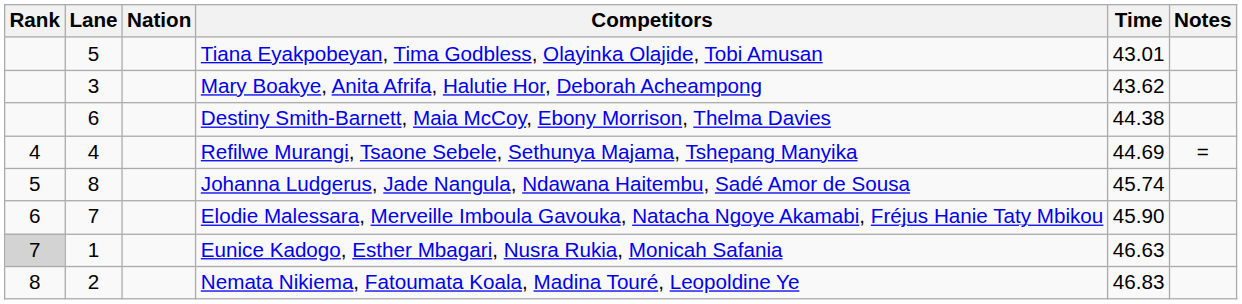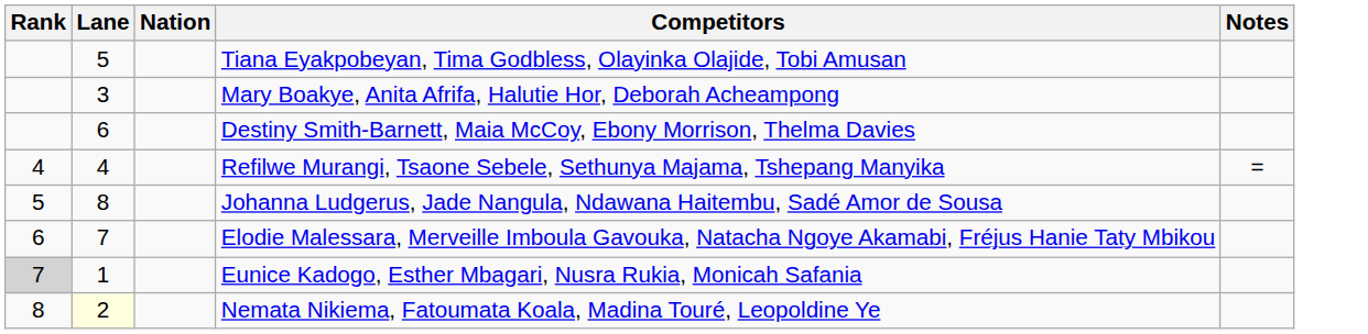 <table class="wikitable sortable" style="text-align:center">
 <tr>
 <th>Rank</th>
 <th>Lane</th>
 <th>Nation</th>
 <th>Competitors</th>
-<th>Time</th>
 <th>Notes</th>
 </tr>
 <tr>
 <td></td>
 <td>5</td>
 <td align=left></td>
 <td align=left><a href='#'>Tiana Eyakpobeyan</a>, <a href='#'>Tima Godbless</a>, <a href='#'>Olayinka Olajide</a>, <a href='#'>Tobi Amusan</a></td>
-<td>43.01</td>
 <td></td>
 </tr>
 <tr>
 <td></td>
 <td>3</td>
 <td align=left></td>
 <td align=left><a href='#'>Mary Boakye</a>, <a href='#'>Anita Afrifa</a>, <a href='#'>Halutie Hor</a>, <a href='#'>Deborah Acheampong</a></td>
-<td>43.62</td>
 <td></td>
 </tr>
 <tr>
 <td></td>
 <td>6</td>
 <td align=left></td>
 <td align=left><a href='#'>Destiny Smith-Barnett</a>, <a href='#'>Maia McCoy</a>, <a href='#'>Ebony Morrison</a>, <a href='#'>Thelma Davies</a></td>
-<td>44.38</td>
 <td></td>
 </tr>
 <tr>
 <td>4</td>
 <td>4</td>
 <td align=left></td>
 <td align=left><a href='#'>Refilwe Murangi</a>, <a href='#'>Tsaone Sebele</a>, <a href='#'>Sethunya Majama</a>, <a href='#'>Tshepang Manyika</a></td>
-<td>44.69</td>
 <td>=</td>
 </tr>
 <tr>
 <td>5</td>
 <td>8</td>
 <td align=left></td>
 <td align=left><a href='#'>Johanna Ludgerus</a>, <a href='#'>Jade Nangula</a>, <a href='#'>Ndawana Haitembu</a>, <a href='#'>Sadé Amor de Sousa</a></td>
-<td>45.74</td>
 <td></td>
 </tr>
 <tr>
 <td>6</td>
 <td>7</td>
 <td align=left></td>
 <td align=left><a href='#'>Elodie Malessara</a>, <a href='#'>Merveille Imboula Gavouka</a>, <a href='#'>Natacha Ngoye Akamabi</a>, <a href='#'>Fréjus Hanie Taty Mbikou</a></td>
-<td>45.90</td>
 <td></td>
 </tr>
 <tr>
 <td style="background: lightgrey;">7</td>
 <td>1</td>
 <td align=left></td>
 <td align=left><a href='#'>Eunice Kadogo</a>, <a href='#'>Esther Mbagari</a>, <a href='#'>Nusra Rukia</a>, <a href='#'>Monicah Safania</a></td>
-<td>46.63</td>
 <td></td>
 </tr>
 <tr>
 <td>8</td>
-<td>2</td>
+<td style="background: lightyellow;">2</td>
 <td align=left></td>
 <td align=left><a href='#'>Nemata Nikiema</a>, <a href='#'>Fatoumata Koala</a>, <a href='#'>Madina Touré</a>, <a href='#'>Leopoldine Ye</a></td>
-<td>46.83</td>
 <td></td>
 </tr>
 </table>
